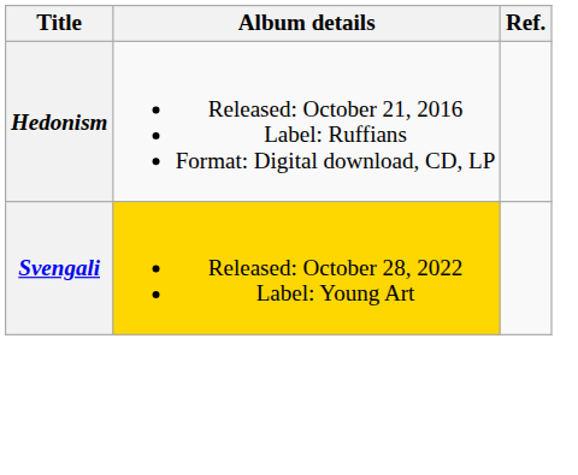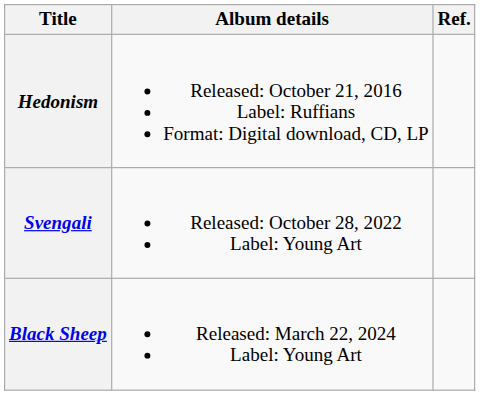 <table class="wikitable plainrowheaders" style="text-align:center;">
 <tr>
 <th scope="col">Title</th>
 <th scope="col">Album details</th>
 <th scope="col">Ref.</th>
 </tr>
 <tr>
 <th scope="row"><em>Hedonism</em></th>
 <td><br><ul><li>Released: October 21, 2016</li><li>Label: Ruffians</li><li>Format: Digital download, CD, LP</li></ul></td>
 </tr>
 <tr>
 <th scope="row"><a href='#'><em>Svengali</em></a></th>
-<td style="background: gold;"><br><ul><li>Released: October 28, 2022</li><li>Label: Young Art</li></ul></td>
+<td><br><ul><li>Released: October 28, 2022</li><li>Label: Young Art</li></ul></td>
+<td></td>
+</tr>
+<tr>
+<th scope="row"><em><a href='#'>Black Sheep</a></em></th>
+<td><br><ul><li>Released: March 22, 2024</li><li>Label: Young Art</li></ul></td>
 <td></td>
 </tr>
 </table>
